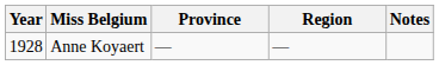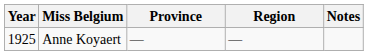 <table class="wikitable sortable" style="font-size: 95%;">
 <tr>
 <th>Year</th>
 <th>Miss Belgium</th>
 <th width=100>Province</th>
 <th width=100>Region</th>
 <th>Notes</th>
 </tr>
 <tr>
-<td>1928</td>
+<td>1925</td>
 <td>Anne Koyaert</td>
 <td>—</td>
 <td>—</td>
 </tr>
 </table>
